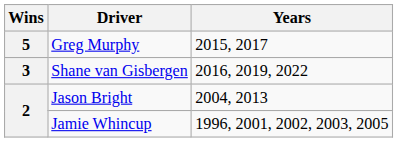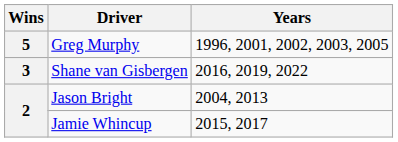 <table class="wikitable" style="font-size: 95%;">
 <tr>
 <th>Wins</th>
 <th>Driver</th>
 <th>Years</th>
 </tr>
 <tr>
 <th>5</th>
 <td> <a href='#'>Greg Murphy</a></td>
-<td>2015, 2017</td>
+<td><span>1996</span>, 2001, 2002, 2003, 2005</td>
 </tr>
 <tr>
 <th>3</th>
 <td> <a href='#'>Shane van Gisbergen</a></td>
 <td>2016, 2019, 2022</td>
 </tr>
 <tr>
 <th rowspan=2>2</th>
 <td> <a href='#'>Jason Bright</a></td>
 <td>2004, 2013</td>
 </tr>
 <tr>
 <td> <a href='#'>Jamie Whincup</a></td>
-<td><span>1996</span>, 2001, 2002, 2003, 2005</td>
+<td>2015, 2017</td>
 </tr>
 </table>
